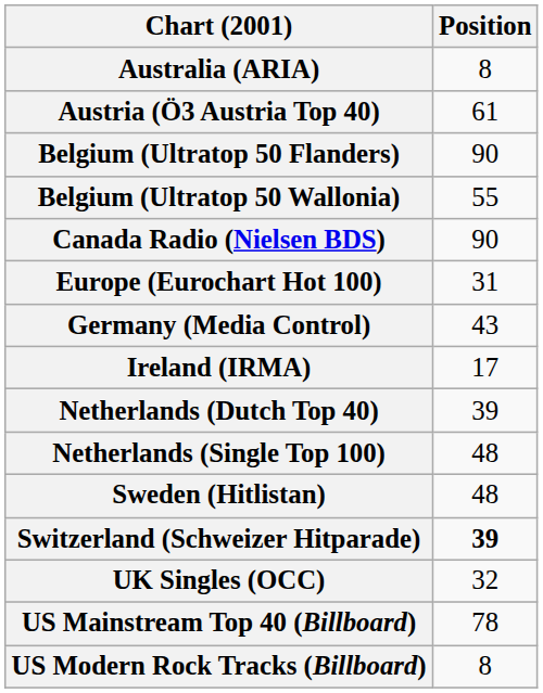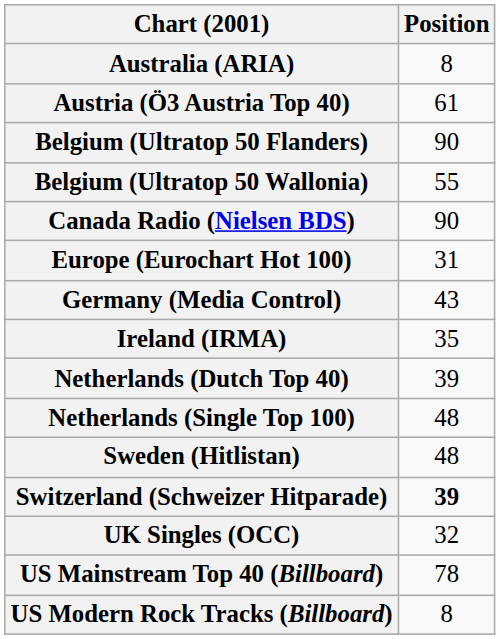 <table class="wikitable sortable plainrowheaders" style="text-align:center">
 <tr>
 <th scope="col">Chart (2001)</th>
 <th scope="col">Position</th>
 </tr>
 <tr>
 <th scope="row">Australia (ARIA)</th>
 <td>8</td>
 </tr>
 <tr>
 <th scope="row">Austria (Ö3 Austria Top 40)</th>
 <td>61</td>
 </tr>
 <tr>
 <th scope="row">Belgium (Ultratop 50 Flanders)</th>
 <td>90</td>
 </tr>
 <tr>
 <th scope="row">Belgium (Ultratop 50 Wallonia)</th>
 <td>55</td>
 </tr>
 <tr>
 <th scope="row">Canada Radio (<a href='#'>Nielsen BDS</a>)</th>
 <td>90</td>
 </tr>
 <tr>
 <th scope="row">Europe (Eurochart Hot 100)</th>
 <td>31</td>
 </tr>
 <tr>
 <th scope="row">Germany (Media Control)</th>
 <td>43</td>
 </tr>
 <tr>
 <th scope="row">Ireland (IRMA)</th>
-<td>17</td>
+<td>35</td>
 </tr>
 <tr>
 <th scope="row">Netherlands (Dutch Top 40)</th>
 <td>39</td>
 </tr>
 <tr>
 <th scope="row">Netherlands (Single Top 100)</th>
 <td>48</td>
 </tr>
 <tr>
 <th scope="row">Sweden (Hitlistan)</th>
 <td>48</td>
 </tr>
 <tr>
 <th scope="row">Switzerland (Schweizer Hitparade)</th>
 <td><strong>39</strong></td>
 </tr>
 <tr>
 <th scope="row">UK Singles (OCC)</th>
 <td>32</td>
 </tr>
 <tr>
 <th scope="row">US Mainstream Top 40 (<em>Billboard</em>)</th>
 <td>78</td>
 </tr>
 <tr>
 <th scope="row">US Modern Rock Tracks (<em>Billboard</em>)</th>
 <td>8</td>
 </tr>
 </table>
